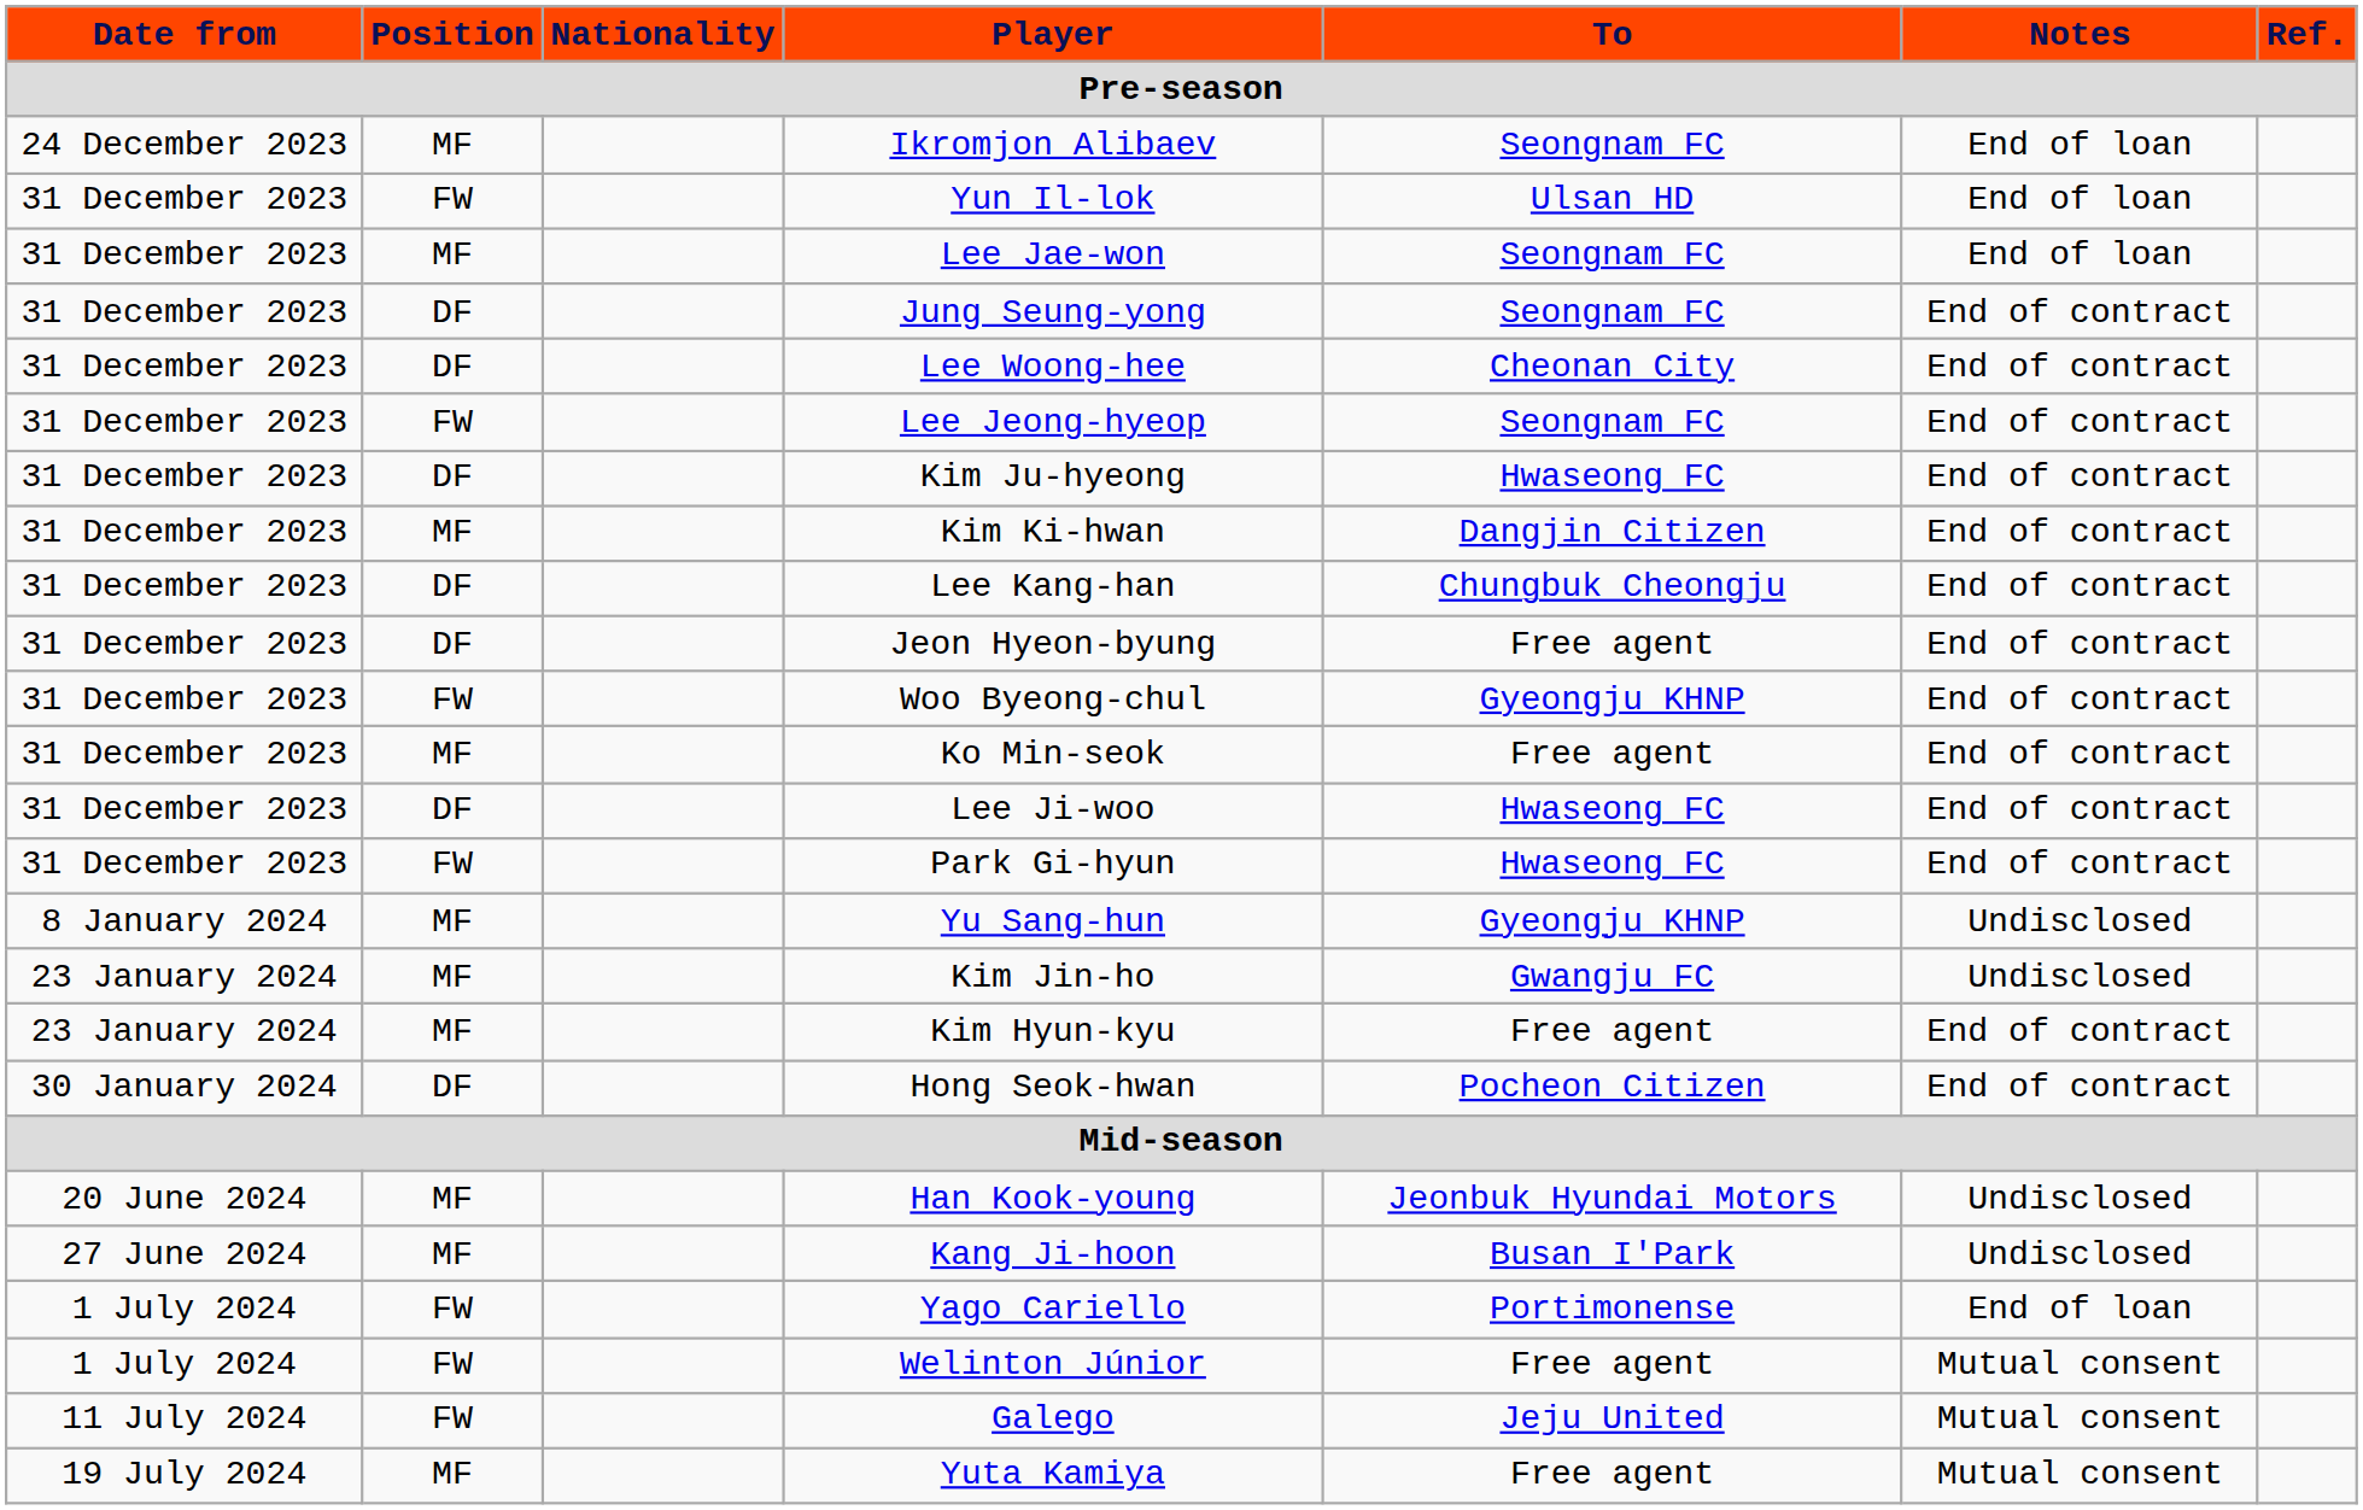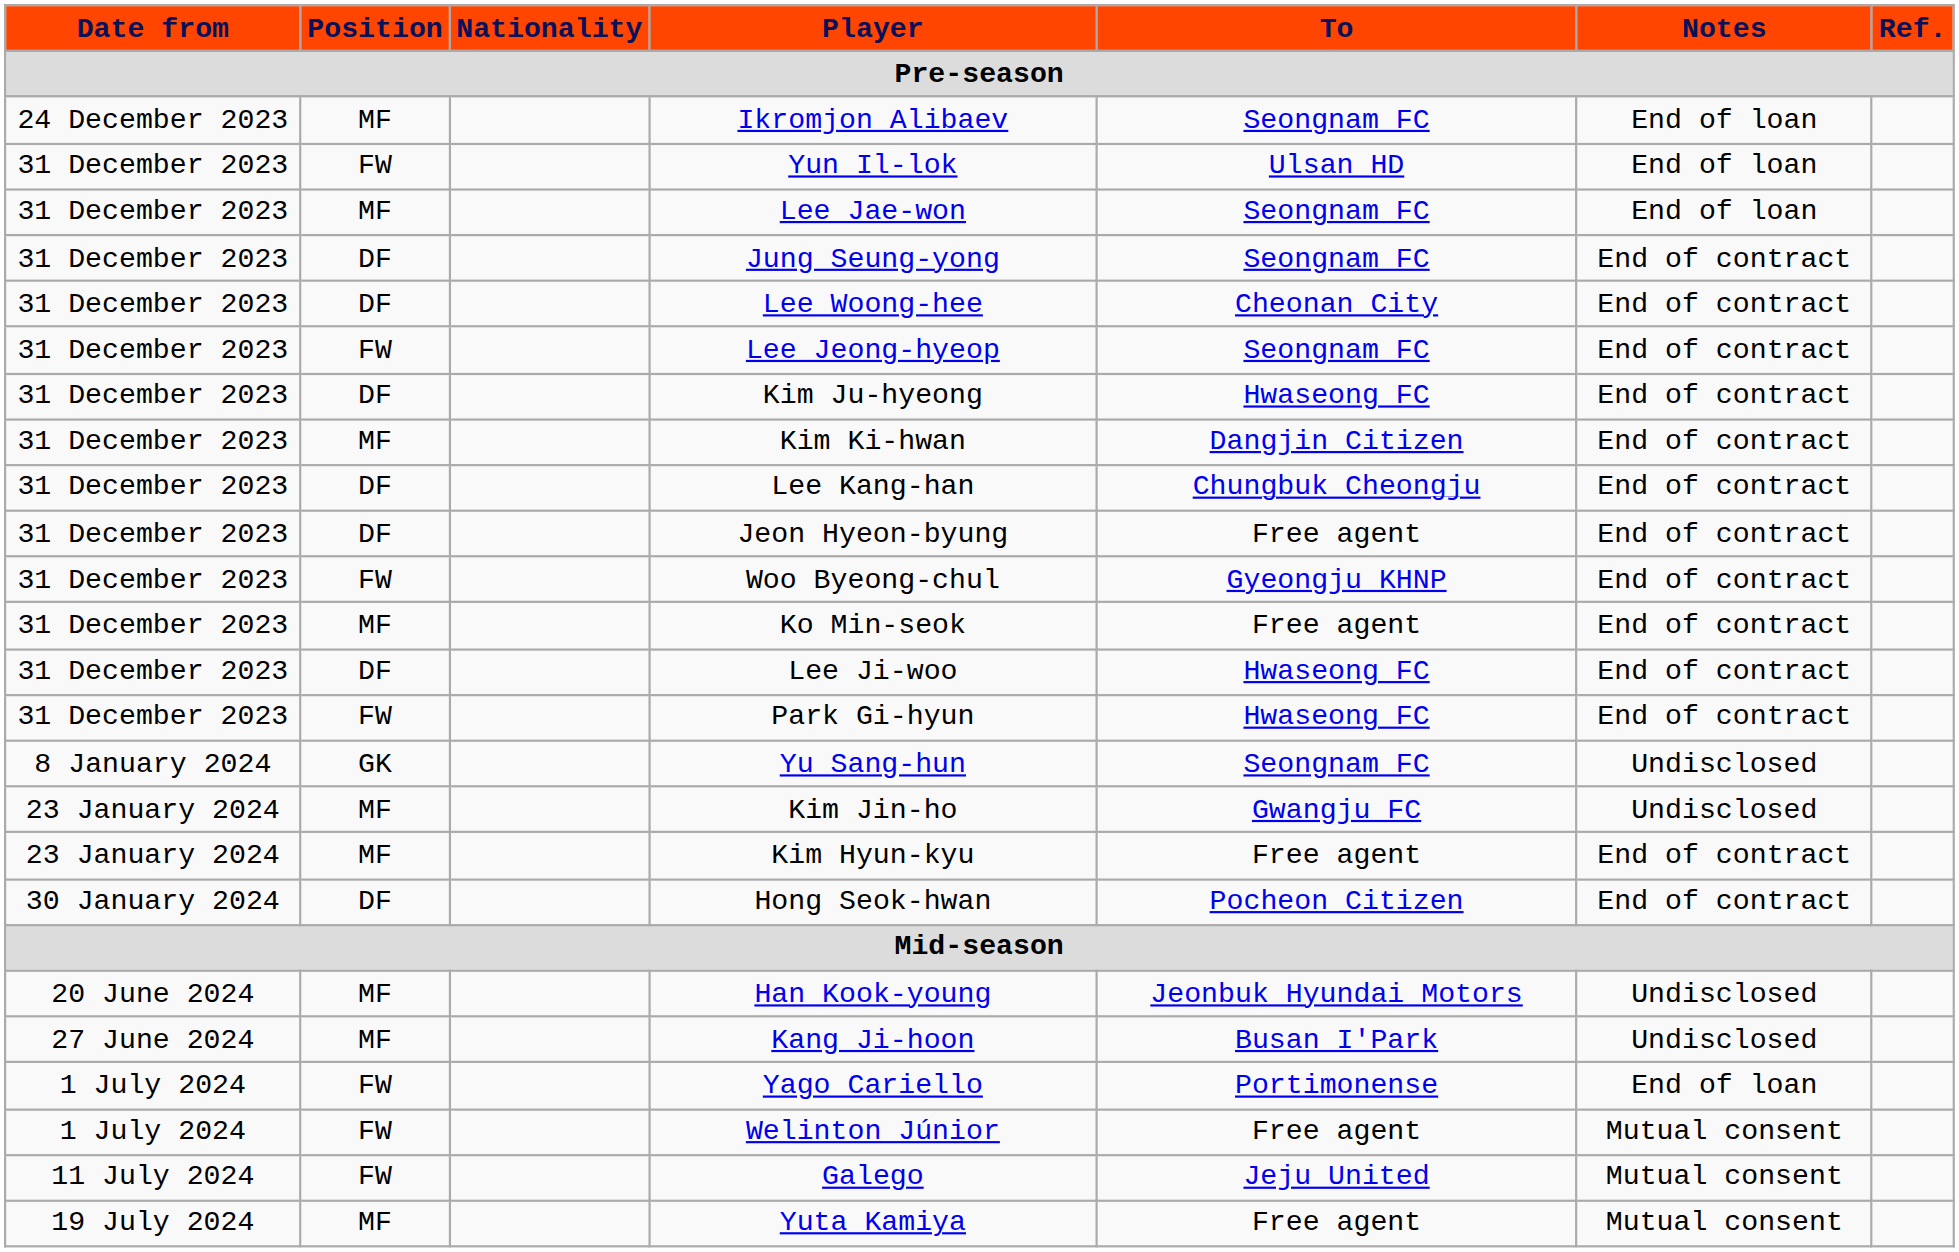 <table class="wikitable" style="text-align:center">
 <tr>
 <th style="background:#FF4500; color:#081159; width:130px;">Date from</th>
 <th style="background:#FF4500; color:#081159; width:50px;">Position</th>
 <th style="background:#FF4500; color:#081159; width:50px;">Nationality</th>
 <th style="background:#FF4500; color:#081159; width:200px;">Player</th>
 <th style="background:#FF4500; color:#081159; width:215px;">To</th>
 <th style="background:#FF4500; color:#081159; width:130px;">Notes</th>
 <th style="background:#FF4500; color:#081159; width:30px;">Ref.</th>
 </tr>
 <tr>
 <th colspan="7" style="background:#dcdcdc; text-align:center;">Pre-season</th>
 </tr>
 <tr>
 <td>24 December 2023</td>
 <td>MF</td>
 <td></td>
 <td><a href='#'>Ikromjon Alibaev</a></td>
 <td> <a href='#'>Seongnam FC</a></td>
 <td>End of loan</td>
 <td></td>
 </tr>
 <tr>
 <td>31 December 2023</td>
 <td>FW</td>
 <td></td>
 <td><a href='#'>Yun Il-lok</a></td>
 <td> <a href='#'>Ulsan HD</a></td>
 <td>End of loan</td>
 <td></td>
 </tr>
 <tr>
 <td>31 December 2023</td>
 <td>MF</td>
 <td></td>
 <td><a href='#'>Lee Jae-won</a></td>
 <td> <a href='#'>Seongnam FC</a></td>
 <td>End of loan</td>
 <td></td>
 </tr>
 <tr>
 <td>31 December 2023</td>
 <td>DF</td>
 <td></td>
 <td><a href='#'>Jung Seung-yong</a></td>
 <td> <a href='#'>Seongnam FC</a></td>
 <td>End of contract</td>
 <td></td>
 </tr>
 <tr>
 <td>31 December 2023</td>
 <td>DF</td>
 <td></td>
 <td><a href='#'>Lee Woong-hee</a></td>
 <td> <a href='#'>Cheonan City</a></td>
 <td>End of contract</td>
 <td></td>
 </tr>
 <tr>
 <td>31 December 2023</td>
 <td>FW</td>
 <td></td>
 <td><a href='#'>Lee Jeong-hyeop</a></td>
 <td> <a href='#'>Seongnam FC</a></td>
 <td>End of contract</td>
 <td></td>
 </tr>
 <tr>
 <td>31 December 2023</td>
 <td>DF</td>
 <td></td>
 <td>Kim Ju-hyeong</td>
 <td> <a href='#'>Hwaseong FC</a></td>
 <td>End of contract</td>
 <td></td>
 </tr>
 <tr>
 <td>31 December 2023</td>
 <td>MF</td>
 <td></td>
 <td>Kim Ki-hwan</td>
 <td> <a href='#'>Dangjin Citizen</a></td>
 <td>End of contract</td>
 <td></td>
 </tr>
 <tr>
 <td>31 December 2023</td>
 <td>DF</td>
 <td></td>
 <td>Lee Kang-han</td>
 <td> <a href='#'>Chungbuk Cheongju</a></td>
 <td>End of contract</td>
 <td></td>
 </tr>
 <tr>
 <td>31 December 2023</td>
 <td>DF</td>
 <td></td>
 <td>Jeon Hyeon-byung</td>
 <td>Free agent</td>
 <td>End of contract</td>
 <td></td>
 </tr>
 <tr>
 <td>31 December 2023</td>
 <td>FW</td>
 <td></td>
 <td>Woo Byeong-chul</td>
 <td> <a href='#'>Gyeongju KHNP</a></td>
 <td>End of contract</td>
 <td></td>
 </tr>
 <tr>
 <td>31 December 2023</td>
 <td>MF</td>
 <td></td>
 <td>Ko Min-seok</td>
 <td>Free agent</td>
 <td>End of contract</td>
 <td></td>
 </tr>
 <tr>
 <td>31 December 2023</td>
 <td>DF</td>
 <td></td>
 <td>Lee Ji-woo</td>
 <td> <a href='#'>Hwaseong FC</a></td>
 <td>End of contract</td>
 <td></td>
 </tr>
 <tr>
 <td>31 December 2023</td>
 <td>FW</td>
 <td></td>
 <td>Park Gi-hyun</td>
 <td> <a href='#'>Hwaseong FC</a></td>
 <td>End of contract</td>
 <td></td>
 </tr>
 <tr>
 <td>8 January 2024</td>
-<td>MF</td>
+<td>GK</td>
 <td></td>
 <td><a href='#'>Yu Sang-hun</a></td>
-<td> <a href='#'>Gyeongju KHNP</a></td>
+<td> <a href='#'>Seongnam FC</a></td>
 <td>Undisclosed</td>
 <td></td>
 </tr>
 <tr>
 <td>23 January 2024</td>
 <td>MF</td>
 <td></td>
 <td>Kim Jin-ho</td>
 <td> <a href='#'>Gwangju FC</a></td>
 <td>Undisclosed</td>
 <td></td>
 </tr>
 <tr>
 <td>23 January 2024</td>
 <td>MF</td>
 <td></td>
 <td>Kim Hyun-kyu</td>
 <td>Free agent</td>
 <td>End of contract</td>
 <td></td>
 </tr>
 <tr>
 <td>30 January 2024</td>
 <td>DF</td>
 <td></td>
 <td>Hong Seok-hwan</td>
 <td> <a href='#'>Pocheon Citizen</a></td>
 <td>End of contract</td>
 <td></td>
 </tr>
 <tr>
 <th colspan="7" style="background:#dcdcdc; text-align:center;">Mid-season</th>
 </tr>
 <tr>
 <td>20 June 2024</td>
 <td>MF</td>
 <td></td>
 <td><a href='#'>Han Kook-young</a></td>
 <td> <a href='#'>Jeonbuk Hyundai Motors</a></td>
 <td>Undisclosed</td>
 <td></td>
 </tr>
 <tr>
 <td>27 June 2024</td>
 <td>MF</td>
 <td></td>
 <td><a href='#'>Kang Ji-hoon</a></td>
 <td> <a href='#'>Busan I'Park</a></td>
 <td>Undisclosed</td>
 <td></td>
 </tr>
 <tr>
 <td>1 July 2024</td>
 <td>FW</td>
 <td></td>
 <td><a href='#'>Yago Cariello</a></td>
 <td> <a href='#'>Portimonense</a></td>
 <td>End of loan</td>
 <td></td>
 </tr>
 <tr>
 <td>1 July 2024</td>
 <td>FW</td>
 <td></td>
 <td><a href='#'>Welinton Júnior</a></td>
 <td>Free agent</td>
 <td>Mutual consent</td>
 <td></td>
 </tr>
 <tr>
 <td>11 July 2024</td>
 <td>FW</td>
 <td></td>
 <td><a href='#'>Galego</a></td>
 <td> <a href='#'>Jeju United</a></td>
 <td>Mutual consent</td>
 <td></td>
 </tr>
 <tr>
 <td>19 July 2024</td>
 <td>MF</td>
 <td></td>
 <td><a href='#'>Yuta Kamiya</a></td>
 <td>Free agent</td>
 <td>Mutual consent</td>
 <td></td>
 </tr>
 </table>
